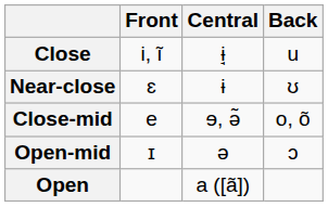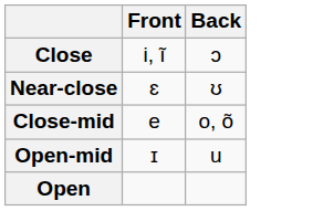 <table class="wikitable IPA" style="text-align: center;">
 <tr>
 <th></th>
 <th>Front</th>
-<th>Central</th>
 <th>Back</th>
 </tr>
 <tr>
 <th>Close</th>
 <td>i, ĩ</td>
-<td>ɨ̘</td>
-<td>u</td>
+<td>ɔ</td>
 </tr>
 <tr>
 <th>Near-close</th>
 <td>ɛ</td>
-<td>ɨ</td>
 <td>ʊ</td>
 </tr>
 <tr>
 <th>Close-mid</th>
 <td>e</td>
-<td>ɘ, ə̃</td>
 <td>o, õ</td>
 </tr>
 <tr>
 <th>Open-mid</th>
 <td>ɪ</td>
-<td>ə</td>
-<td>ɔ</td>
+<td>u</td>
 </tr>
 <tr>
 <th>Open</th>
 <td></td>
-<td>a ([ã])</td>
 <td></td>
 </tr>
 </table>
